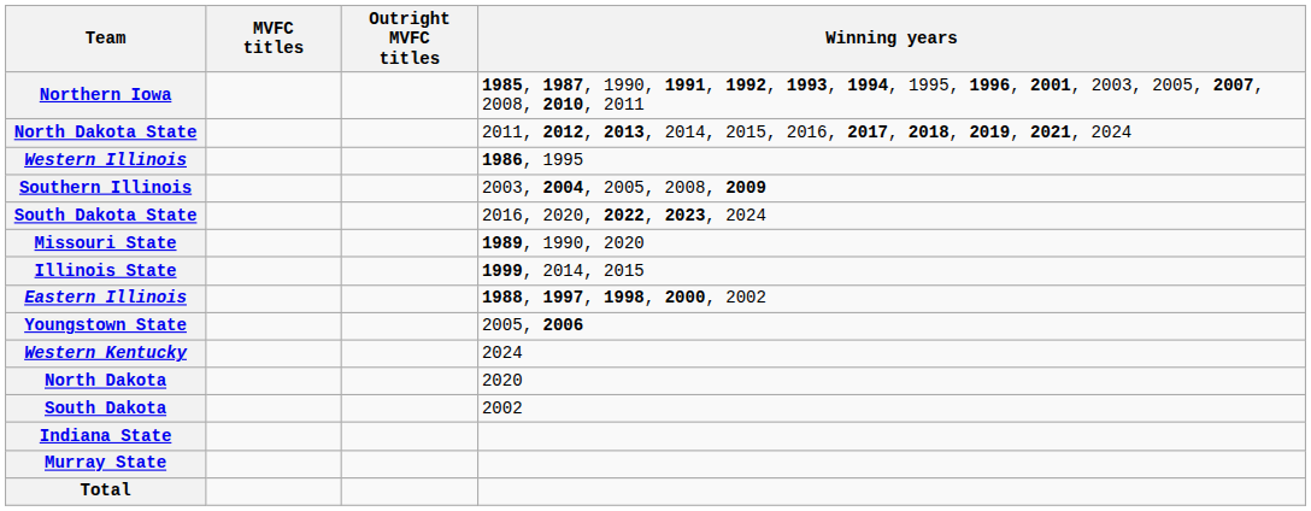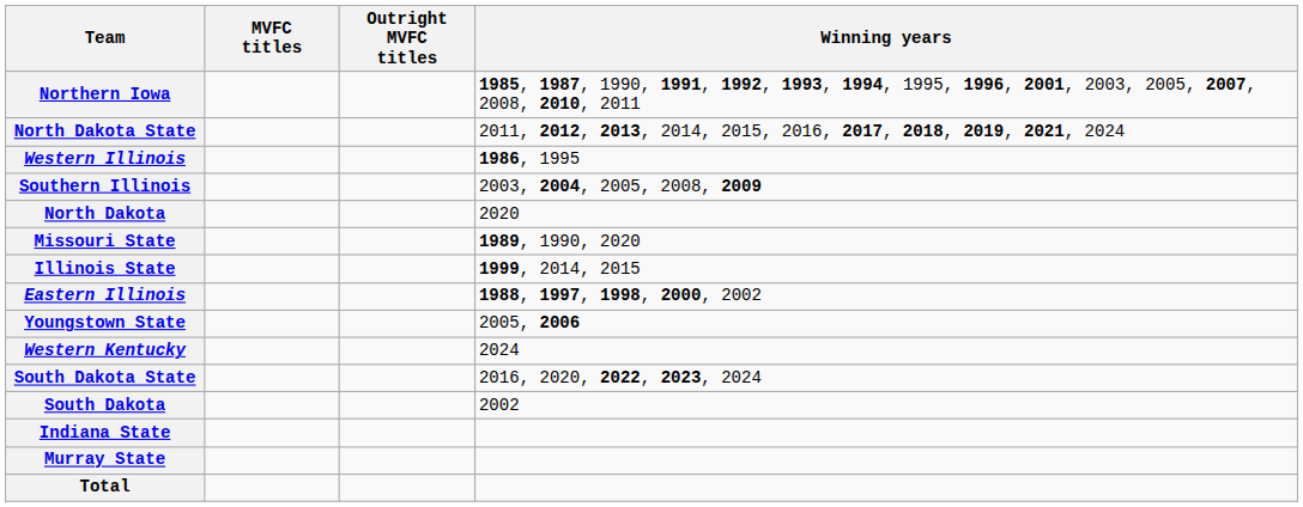 <table class="wikitable sortable" width = 1000px>
 <tr>
 <th width=150px>Team</th>
 <th width=100px>MVFC<br>titles</th>
 <th width=100px>Outright<br>MVFC<br> titles</th>
 <th width=650px>Winning years</th>
 </tr>
 <tr>
 <th><a href='#'>Northern Iowa</a></th>
 <td></td>
 <td></td>
 <td><strong>1985</strong>, <strong>1987</strong>, 1990, <strong>1991</strong>, <strong>1992</strong>, <strong>1993</strong>, <strong>1994</strong>, 1995, <strong>1996</strong>, <strong>2001</strong>, 2003, 2005, <strong>2007</strong>, 2008, <strong>2010</strong>, 2011</td>
 </tr>
 <tr>
 <th><a href='#'>North Dakota State</a></th>
 <td></td>
 <td></td>
 <td>2011, <strong>2012</strong>, <strong>2013</strong>, 2014, 2015, 2016, <strong>2017</strong>, <strong>2018</strong>, <strong>2019</strong>, <strong>2021</strong>, 2024</td>
 </tr>
 <tr>
 <th><em><a href='#'>Western Illinois</a></em></th>
 <td></td>
 <td></td>
 <td><strong>1986</strong>, 1995</td>
 </tr>
 <tr>
 <th><a href='#'>Southern Illinois</a></th>
 <td></td>
 <td></td>
 <td>2003, <strong>2004</strong>, 2005, 2008, <strong>2009</strong></td>
 </tr>
 <tr>
-<th><a href='#'>South Dakota State</a></th>
+<th><a href='#'>North Dakota</a></th>
 <td></td>
 <td></td>
-<td>2016, 2020, <strong>2022</strong>, <strong>2023</strong>, 2024</td>
+<td>2020</td>
 </tr>
 <tr>
 <th><a href='#'>Missouri State</a></th>
 <td></td>
 <td></td>
 <td><strong>1989</strong>, 1990, 2020</td>
 </tr>
 <tr>
 <th><a href='#'>Illinois State</a></th>
 <td></td>
 <td></td>
 <td><strong>1999</strong>, 2014, 2015</td>
 </tr>
 <tr>
 <th><em><a href='#'>Eastern Illinois</a></em></th>
 <td></td>
 <td></td>
 <td><strong>1988</strong>, <strong>1997</strong>, <strong>1998</strong>, <strong>2000</strong>, 2002</td>
 </tr>
 <tr>
 <th><a href='#'>Youngstown State</a></th>
 <td></td>
 <td></td>
 <td>2005, <strong>2006</strong></td>
 </tr>
 <tr>
 <th><em><a href='#'>Western Kentucky</a></em></th>
 <td></td>
 <td></td>
 <td>2024</td>
 </tr>
 <tr>
-<th><a href='#'>North Dakota</a></th>
+<th><a href='#'>South Dakota State</a></th>
 <td></td>
 <td></td>
-<td>2020</td>
+<td>2016, 2020, <strong>2022</strong>, <strong>2023</strong>, 2024</td>
 </tr>
 <tr>
 <th><a href='#'>South Dakota</a></th>
 <td></td>
 <td></td>
 <td>2002</td>
 </tr>
 <tr>
 <th><a href='#'>Indiana State</a></th>
 <td></td>
 <td></td>
 <td></td>
 </tr>
 <tr>
 <th><a href='#'>Murray State</a></th>
 <td></td>
 <td></td>
 <td></td>
 </tr>
 <tr>
 <th>Total</th>
 <td></td>
 <td></td>
 </tr>
 </table>
